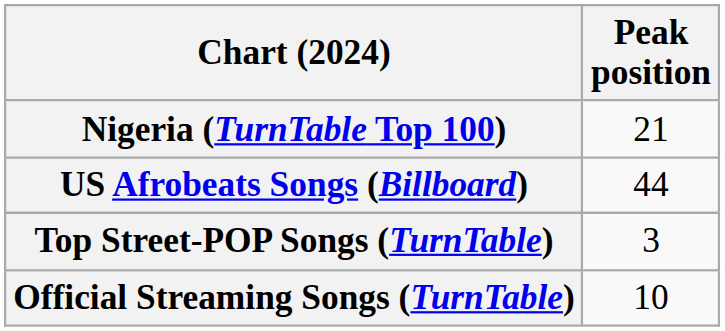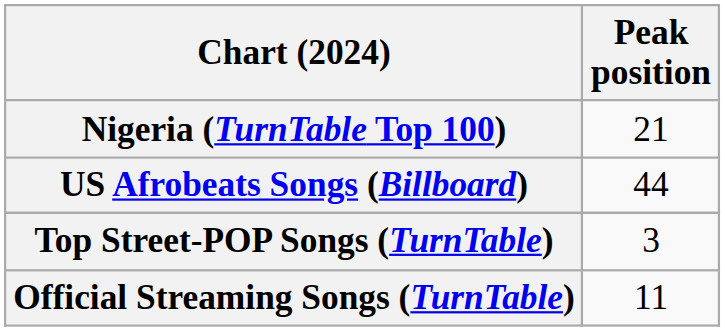 <table class="wikitable sortable plainrowheaders" style="text-align:center">
 <tr>
 <th scope="col">Chart (2024)</th>
 <th scope="col">Peak<br>position</th>
 </tr>
 <tr>
 <th scope="row">Nigeria (<a href='#'><em>TurnTable</em> Top 100</a>)</th>
 <td>21</td>
 </tr>
 <tr>
 <th scope="row">US <a href='#'>Afrobeats Songs</a> (<em><a href='#'>Billboard</a></em>)</th>
 <td>44</td>
 </tr>
 <tr>
 </tr>
 <tr>
 <th scope="row">Top Street-POP Songs (<em><a href='#'>TurnTable</a></em>)</th>
 <td>3</td>
 </tr>
 <tr>
 <th scope="row">Official Streaming Songs (<em><a href='#'>TurnTable</a></em>)</th>
-<td>10</td>
+<td>11</td>
 </tr>
 </table>
